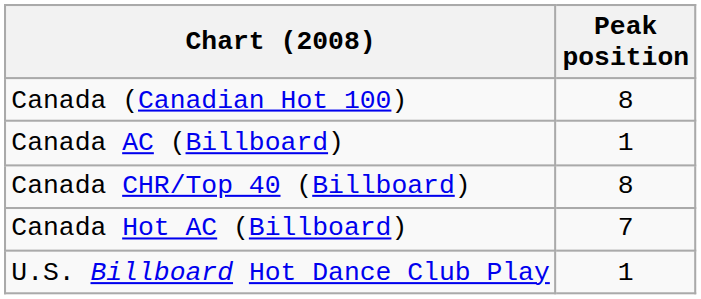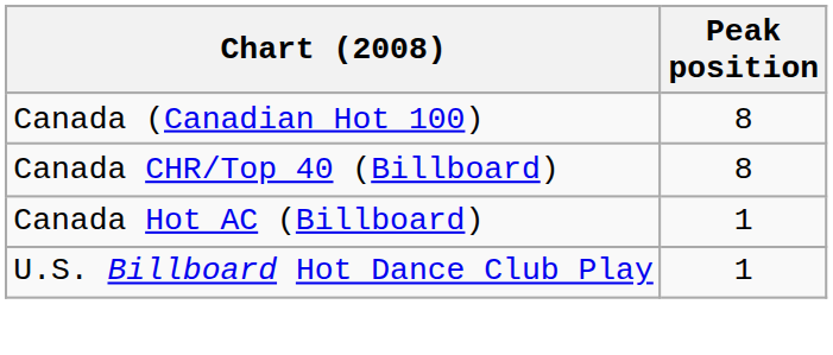 <table class="wikitable sortable">
 <tr>
 <th>Chart (2008)</th>
 <th>Peak<br>position</th>
 </tr>
 <tr>
 <td align="left">Canada (<a href='#'>Canadian Hot 100</a>)</td>
 <td style="text-align:center;">8</td>
 </tr>
 <tr>
-<td align="left">Canada <a href='#'>AC</a> (<a href='#'>Billboard</a>)</td>
-<td style="text-align:center;">1</td>
-</tr>
-<tr>
 <td align="left">Canada <a href='#'>CHR/Top 40</a> (<a href='#'>Billboard</a>)</td>
 <td style="text-align:center;">8</td>
 </tr>
 <tr>
 <td align="left">Canada <a href='#'>Hot AC</a> (<a href='#'>Billboard</a>)</td>
-<td style="text-align:center;">7</td>
+<td style="text-align:center;">1</td>
 </tr>
 <tr>
 <td align="left">U.S. <a href='#'><em>Billboard</em></a> <a href='#'>Hot Dance Club Play</a></td>
 <td style="text-align:center;">1</td>
 </tr>
 </table>
